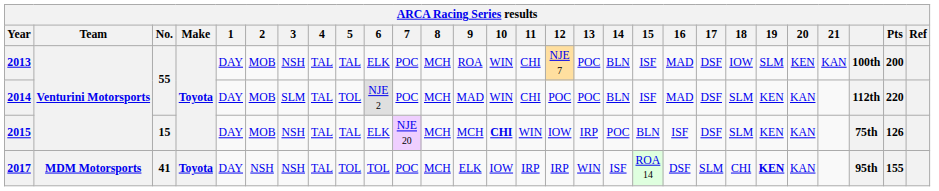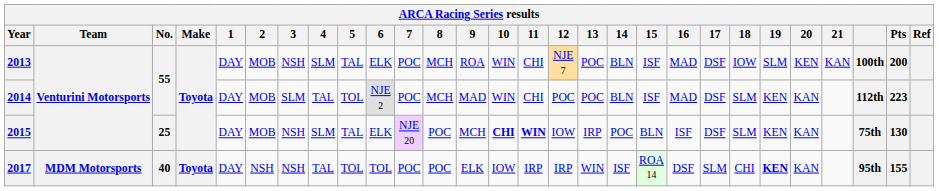 <table class="wikitable" style="text-align:center; font-size:75%">
 <tr>
 <th colspan=45><a href='#'>ARCA Racing Series</a> results</th>
 </tr>
 <tr>
 <th>Year</th>
 <th>Team</th>
 <th>No.</th>
 <th>Make</th>
 <th>1</th>
 <th>2</th>
 <th>3</th>
 <th>4</th>
 <th>5</th>
 <th>6</th>
 <th>7</th>
 <th>8</th>
 <th>9</th>
 <th>10</th>
 <th>11</th>
 <th>12</th>
 <th>13</th>
 <th>14</th>
 <th>15</th>
 <th>16</th>
 <th>17</th>
 <th>18</th>
 <th>19</th>
 <th>20</th>
 <th>21</th>
 <th></th>
 <th>Pts</th>
 <th>Ref</th>
 </tr>
 <tr>
 <th><a href='#'>2013</a></th>
 <th rowspan=3><a href='#'>Venturini Motorsports</a></th>
 <th rowspan=2>55</th>
 <th rowspan=3><a href='#'>Toyota</a></th>
 <td><a href='#'>DAY</a></td>
 <td><a href='#'>MOB</a></td>
 <td><a href='#'>NSH</a></td>
-<td><a href='#'>TAL</a></td>
+<td><a href='#'>SLM</a></td>
 <td><a href='#'>TAL</a></td>
 <td><a href='#'>ELK</a></td>
 <td><a href='#'>POC</a></td>
 <td><a href='#'>MCH</a></td>
 <td><a href='#'>ROA</a></td>
 <td><a href='#'>WIN</a></td>
 <td><a href='#'>CHI</a></td>
 <td style="background:#FFDF9F;"><a href='#'>NJE</a><br><small>7</small></td>
 <td><a href='#'>POC</a></td>
 <td><a href='#'>BLN</a></td>
 <td><a href='#'>ISF</a></td>
 <td><a href='#'>MAD</a></td>
 <td><a href='#'>DSF</a></td>
 <td><a href='#'>IOW</a></td>
 <td><a href='#'>SLM</a></td>
 <td><a href='#'>KEN</a></td>
 <td><a href='#'>KAN</a></td>
 <th>100th</th>
 <th>200</th>
 <th></th>
 </tr>
 <tr>
 <th><a href='#'>2014</a></th>
 <td><a href='#'>DAY</a></td>
 <td><a href='#'>MOB</a></td>
 <td><a href='#'>SLM</a></td>
 <td><a href='#'>TAL</a></td>
 <td><a href='#'>TOL</a></td>
 <td style="background:#DFDFDF;"><a href='#'>NJE</a><br><small>2</small></td>
 <td><a href='#'>POC</a></td>
 <td><a href='#'>MCH</a></td>
 <td><a href='#'>MAD</a></td>
 <td><a href='#'>WIN</a></td>
 <td><a href='#'>CHI</a></td>
 <td><a href='#'>POC</a></td>
 <td><a href='#'>POC</a></td>
 <td><a href='#'>BLN</a></td>
 <td><a href='#'>ISF</a></td>
 <td><a href='#'>MAD</a></td>
 <td><a href='#'>DSF</a></td>
 <td><a href='#'>SLM</a></td>
 <td><a href='#'>KEN</a></td>
 <td><a href='#'>KAN</a></td>
 <td></td>
 <th>112th</th>
-<th>220</th>
+<th>223</th>
 <th></th>
 </tr>
 <tr>
 <th><a href='#'>2015</a></th>
-<th>15</th>
+<th>25</th>
 <td><a href='#'>DAY</a></td>
 <td><a href='#'>MOB</a></td>
 <td><a href='#'>NSH</a></td>
-<td><a href='#'>TAL</a></td>
+<td><a href='#'>SLM</a></td>
 <td><a href='#'>TAL</a></td>
 <td><a href='#'>ELK</a></td>
 <td style="background:#EFCFFF;"><a href='#'>NJE</a><br><small>20</small></td>
-<td><a href='#'>MCH</a></td>
+<td><a href='#'>POC</a></td>
 <td><a href='#'>MCH</a></td>
 <td><strong><a href='#'>CHI</a></strong></td>
-<td><a href='#'>WIN</a></td>
+<td><strong><a href='#'>WIN</a></strong></td>
 <td><a href='#'>IOW</a></td>
 <td><a href='#'>IRP</a></td>
 <td><a href='#'>POC</a></td>
 <td><a href='#'>BLN</a></td>
 <td><a href='#'>ISF</a></td>
 <td><a href='#'>DSF</a></td>
 <td><a href='#'>SLM</a></td>
 <td><a href='#'>KEN</a></td>
 <td><a href='#'>KAN</a></td>
 <td></td>
 <th>75th</th>
-<th>126</th>
+<th>130</th>
 <th></th>
 </tr>
 <tr>
 <th><a href='#'>2017</a></th>
 <th><a href='#'>MDM Motorsports</a></th>
-<th>41</th>
+<th>40</th>
 <th><a href='#'>Toyota</a></th>
 <td><a href='#'>DAY</a></td>
 <td><a href='#'>NSH</a></td>
 <td><a href='#'>NSH</a></td>
 <td><a href='#'>TAL</a></td>
 <td><a href='#'>TOL</a></td>
 <td><a href='#'>TOL</a></td>
 <td><a href='#'>POC</a></td>
-<td><a href='#'>MCH</a></td>
+<td><a href='#'>POC</a></td>
 <td><a href='#'>ELK</a></td>
 <td><a href='#'>IOW</a></td>
 <td><a href='#'>IRP</a></td>
 <td><a href='#'>IRP</a></td>
 <td><a href='#'>WIN</a></td>
 <td><a href='#'>ISF</a></td>
 <td style="background:#DFFFDF;"><a href='#'>ROA</a><br><small>14</small></td>
 <td><a href='#'>DSF</a></td>
 <td><a href='#'>SLM</a></td>
 <td><a href='#'>CHI</a></td>
 <td><strong><a href='#'>KEN</a></strong></td>
 <td><a href='#'>KAN</a></td>
 <td></td>
 <th>95th</th>
 <th>155</th>
 <th></th>
 </tr>
 </table>
